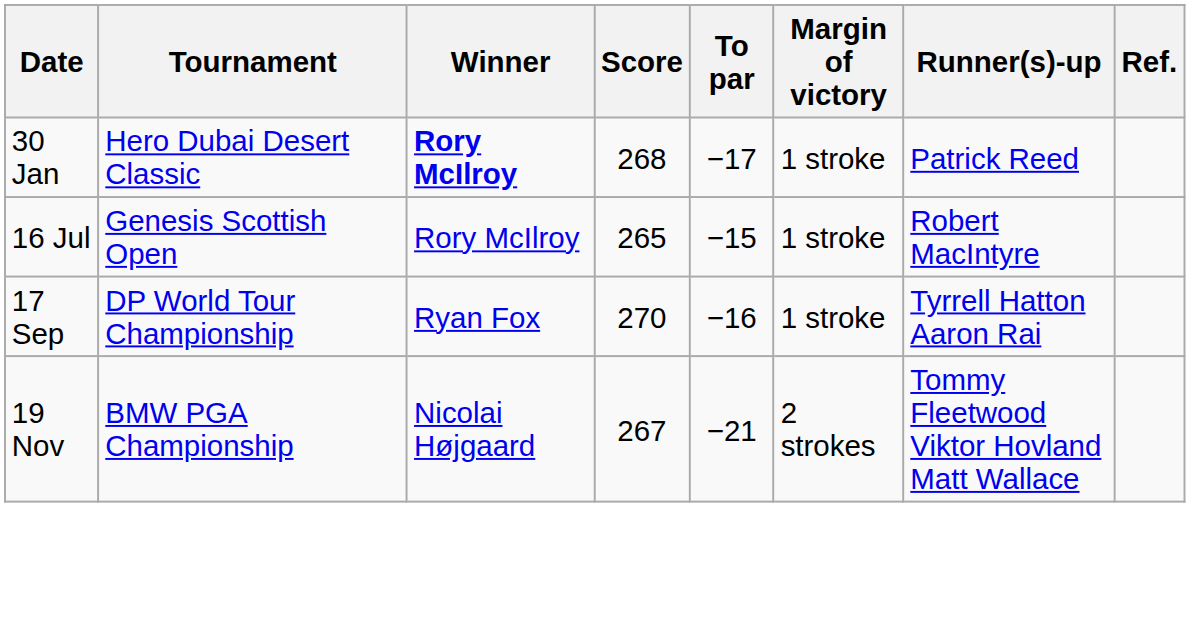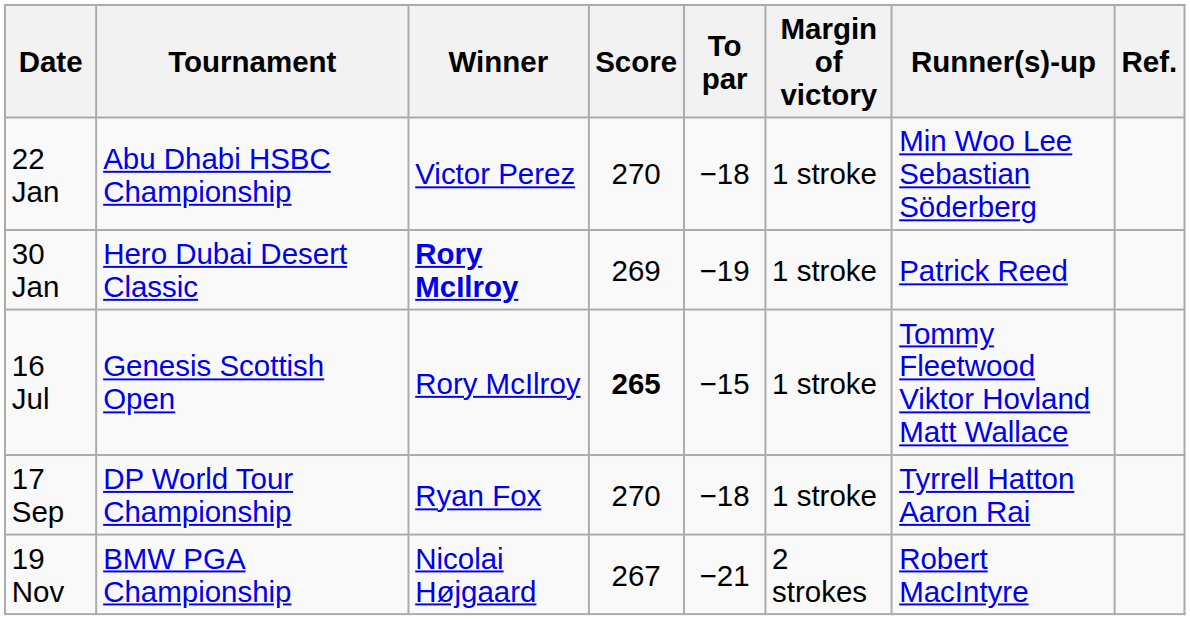 <table class=wikitable style="font-size:95%">
 <tr>
 <th>Date</th>
 <th>Tournament</th>
 <th>Winner</th>
 <th>Score</th>
 <th>To par</th>
 <th>Margin of<br>victory</th>
 <th>Runner(s)-up</th>
 <th>Ref.</th>
 </tr>
 <tr>
+<td>22 Jan</td>
+<td><a href='#'>Abu Dhabi HSBC Championship</a></td>
+<td> <a href='#'>Victor Perez</a></td>
+<td align=center>270</td>
+<td align=center>−18</td>
+<td>1 stroke</td>
+<td> <a href='#'>Min Woo Lee</a><br> <a href='#'>Sebastian Söderberg</a></td>
+<td></td>
+</tr>
+<tr>
 <td>30 Jan</td>
 <td><a href='#'>Hero Dubai Desert Classic</a></td>
 <td><strong> <a href='#'>Rory McIlroy</a></strong></td>
-<td align=center>268</td>
-<td align=center>−17</td>
+<td align=center>269</td>
+<td align=center>−19</td>
 <td>1 stroke</td>
 <td> <a href='#'>Patrick Reed</a></td>
 <td></td>
 </tr>
 <tr>
 <td>16 Jul</td>
 <td><a href='#'>Genesis Scottish Open</a></td>
 <td> <a href='#'>Rory McIlroy</a></td>
-<td align=center>265</td>
+<td align=center><strong>265</strong></td>
 <td align=center>−15</td>
 <td>1 stroke</td>
-<td> <a href='#'>Robert MacIntyre</a></td>
+<td> <a href='#'>Tommy Fleetwood</a><br> <a href='#'>Viktor Hovland</a><br> <a href='#'>Matt Wallace</a></td>
 <td></td>
 </tr>
 <tr>
 <td>17 Sep</td>
 <td><a href='#'>DP World Tour Championship</a></td>
 <td> <a href='#'>Ryan Fox</a></td>
 <td align=center>270</td>
-<td align=center>−16</td>
+<td align=center>−18</td>
 <td>1 stroke</td>
 <td> <a href='#'>Tyrrell Hatton</a><br> <a href='#'>Aaron Rai</a></td>
 <td></td>
 </tr>
 <tr>
 <td>19 Nov</td>
 <td><a href='#'>BMW PGA Championship</a></td>
 <td> <a href='#'>Nicolai Højgaard</a></td>
 <td align=center>267</td>
 <td align=center>−21</td>
 <td>2 strokes</td>
-<td> <a href='#'>Tommy Fleetwood</a><br> <a href='#'>Viktor Hovland</a><br> <a href='#'>Matt Wallace</a></td>
+<td> <a href='#'>Robert MacIntyre</a></td>
 <td></td>
 </tr>
 </table>
